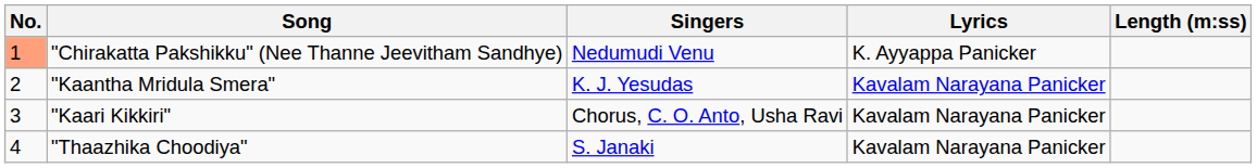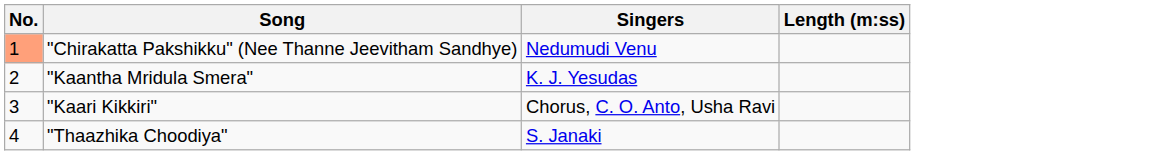 <table class="wikitable" style="font-size:95%;">
 <tr>
 <th>No.</th>
 <th>Song</th>
 <th>Singers</th>
-<th>Lyrics</th>
 <th>Length (m:ss)</th>
 </tr>
 <tr>
 <td style="background: lightsalmon;">1</td>
 <td>"Chirakatta Pakshikku" (Nee Thanne Jeevitham Sandhye)</td>
 <td><a href='#'>Nedumudi Venu</a></td>
-<td>K. Ayyappa Panicker</td>
 <td></td>
 </tr>
 <tr>
 <td>2</td>
 <td>"Kaantha Mridula Smera"</td>
 <td><a href='#'>K. J. Yesudas</a></td>
-<td><a href='#'>Kavalam Narayana Panicker</a></td>
 <td></td>
 </tr>
 <tr>
 <td>3</td>
 <td>"Kaari Kikkiri"</td>
 <td>Chorus, <a href='#'>C. O. Anto</a>, Usha Ravi</td>
-<td>Kavalam Narayana Panicker</td>
 <td></td>
 </tr>
 <tr>
 <td>4</td>
 <td>"Thaazhika Choodiya"</td>
 <td><a href='#'>S. Janaki</a></td>
-<td>Kavalam Narayana Panicker</td>
 <td></td>
 </tr>
 </table>
